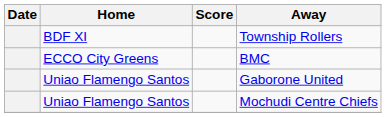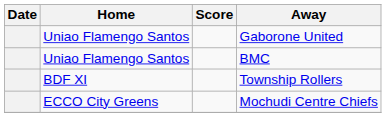 <table class="wikitable sortable plainrowheaders">
 <tr>
 <th scope="col">Date</th>
 <th scope="col">Home</th>
 <th scope="col">Score</th>
 <th scope="col">Away</th>
+</tr>
+<tr>
+<th scope="row"></th>
+<td><a href='#'>Uniao Flamengo Santos</a></td>
+<td></td>
+<td><a href='#'>Gaborone United</a></td>
+</tr>
+<tr>
+<th scope="row"></th>
+<td><a href='#'>Uniao Flamengo Santos</a></td>
+<td></td>
+<td><a href='#'>BMC</a></td>
 </tr>
 <tr>
 <th scope="row"></th>
 <td><a href='#'>BDF XI</a></td>
 <td></td>
 <td><a href='#'>Township Rollers</a></td>
 </tr>
 <tr>
 <th scope="row"></th>
 <td><a href='#'>ECCO City Greens</a></td>
 <td></td>
-<td><a href='#'>BMC</a></td>
-</tr>
-<tr>
-<th scope="row"></th>
-<td><a href='#'>Uniao Flamengo Santos</a></td>
-<td></td>
-<td><a href='#'>Gaborone United</a></td>
-</tr>
-<tr>
-<th scope="row"></th>
-<td><a href='#'>Uniao Flamengo Santos</a></td>
-<td></td>
 <td><a href='#'>Mochudi Centre Chiefs</a></td>
 </tr>
 <tr>
 </tr>
 </table>
